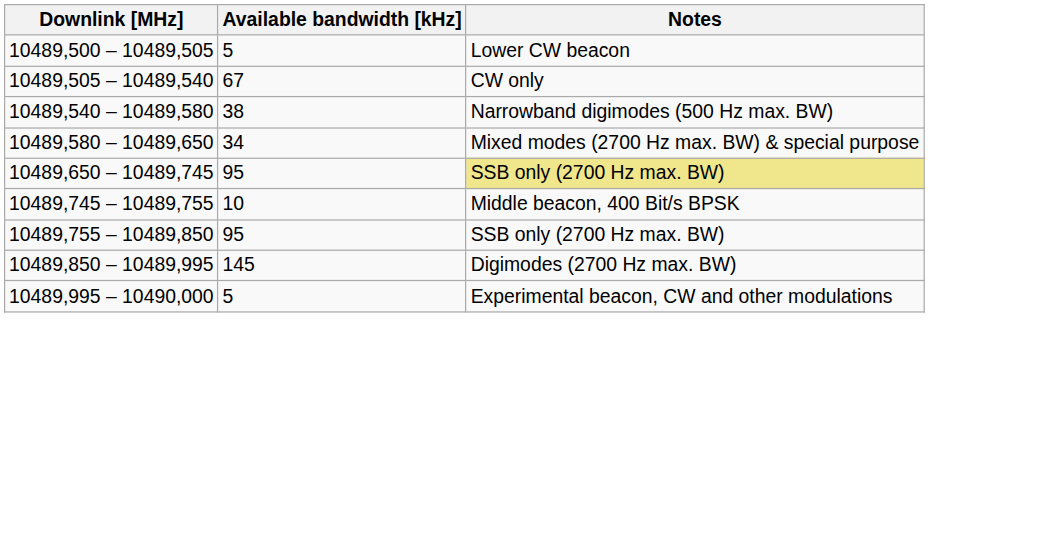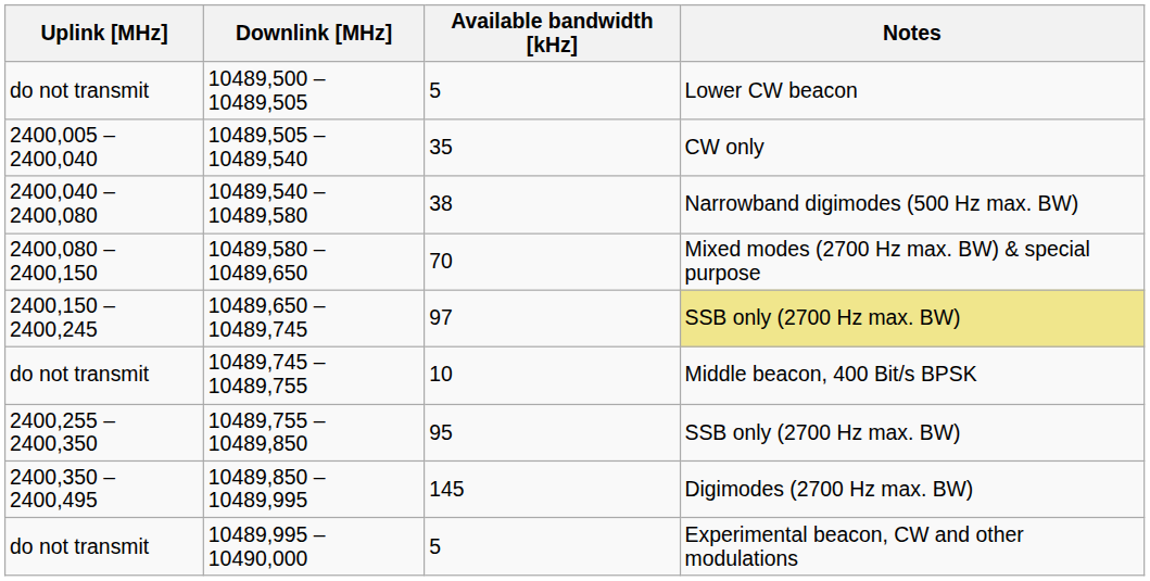 <table class="wikitable">
 <tr>
+<th>Uplink [MHz]</th>
 <th>Downlink [MHz]</th>
 <th>Available bandwidth [kHz]</th>
 <th>Notes</th>
 </tr>
 <tr>
+<td>do not transmit</td>
 <td>10489,500 – 10489,505</td>
 <td>5</td>
 <td>Lower CW beacon</td>
 </tr>
 <tr>
+<td>2400,005 – 2400,040</td>
 <td>10489,505 – 10489,540</td>
-<td>67</td>
+<td>35</td>
 <td>CW only</td>
 </tr>
 <tr>
+<td>2400,040 – 2400,080</td>
 <td>10489,540 – 10489,580</td>
 <td>38</td>
 <td>Narrowband digimodes (500 Hz max. BW)</td>
 </tr>
 <tr>
+<td>2400,080 – 2400,150</td>
 <td>10489,580 – 10489,650</td>
-<td>34</td>
+<td>70</td>
 <td>Mixed modes (2700 Hz max. BW) & special purpose</td>
 </tr>
 <tr>
+<td>2400,150 – 2400,245</td>
 <td>10489,650 – 10489,745</td>
-<td>95</td>
+<td>97</td>
 <td style="background: khaki;">SSB only (2700 Hz max. BW)</td>
 </tr>
 <tr>
+<td>do not transmit</td>
 <td>10489,745 – 10489,755</td>
 <td>10</td>
 <td>Middle beacon, 400 Bit/s BPSK</td>
 </tr>
 <tr>
+<td>2400,255 – 2400,350</td>
 <td>10489,755 – 10489,850</td>
 <td>95</td>
 <td>SSB only (2700 Hz max. BW)</td>
 </tr>
 <tr>
+<td>2400,350 – 2400,495</td>
 <td>10489,850 – 10489,995</td>
 <td>145</td>
 <td>Digimodes (2700 Hz max. BW)</td>
 </tr>
 <tr>
+<td>do not transmit</td>
 <td>10489,995 – 10490,000</td>
 <td>5</td>
 <td>Experimental beacon, CW and other modulations</td>
 </tr>
 </table>
